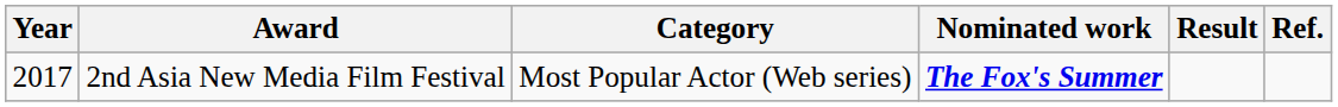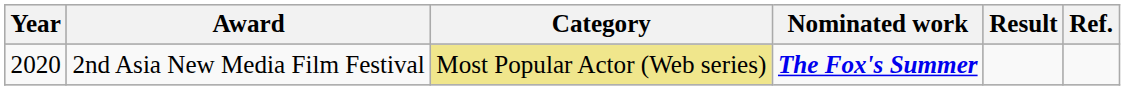 <table class="wikitable">
 <tr>
 <th>Year</th>
 <th>Award</th>
 <th>Category</th>
 <th>Nominated work</th>
 <th>Result</th>
 <th>Ref.</th>
 </tr>
 <tr>
-<td>2017</td>
+<td>2020</td>
 <td>2nd Asia New Media Film Festival</td>
-<td>Most Popular Actor (Web series)</td>
+<td style="background: khaki;">Most Popular Actor (Web series)</td>
 <td><strong><em><a href='#'>The Fox's Summer</a></em></strong></td>
 <td></td>
 <td></td>
 </tr>
 </table>
